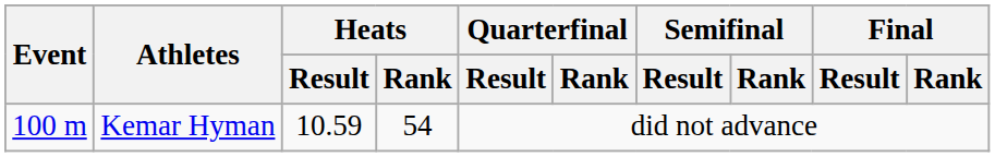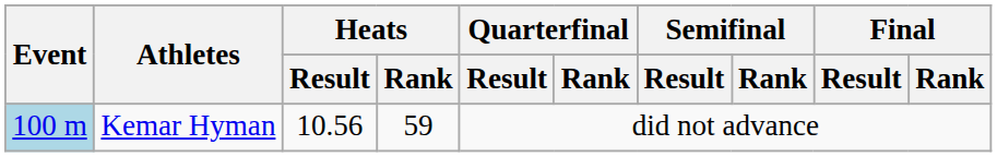 <table class="wikitable" border="1" style="font-size:90%">
 <tr>
 <th rowspan="2">Event</th>
 <th rowspan="2">Athletes</th>
 <th colspan="2">Heats</th>
 <th colspan="2">Quarterfinal</th>
 <th colspan="2">Semifinal</th>
 <th colspan="2">Final</th>
 </tr>
 <tr>
 <th>Result</th>
 <th>Rank</th>
 <th>Result</th>
 <th>Rank</th>
 <th>Result</th>
 <th>Rank</th>
 <th>Result</th>
 <th>Rank</th>
 </tr>
 <tr>
-<td><a href='#'>100 m</a></td>
+<td style="background: lightblue;"><a href='#'>100 m</a></td>
 <td><a href='#'>Kemar Hyman</a></td>
-<td align=center>10.59</td>
-<td align=center>54</td>
+<td align=center>10.56</td>
+<td align=center>59</td>
 <td align=center colspan=6>did not advance</td>
 </tr>
 </table>
